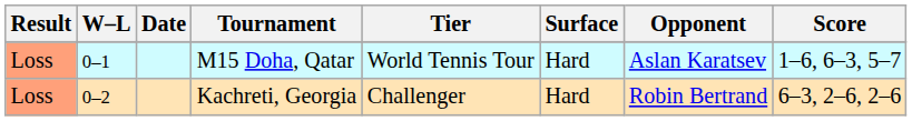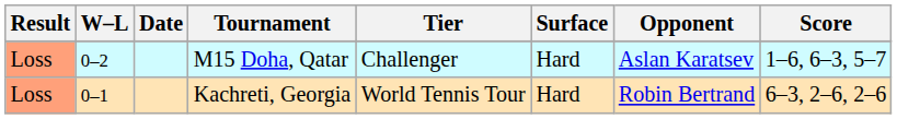 <table class=wikitable  style=font-size:80%>
 <tr>
 <th>Result</th>
 <th class="unsortable">W–L</th>
 <th>Date</th>
 <th>Tournament</th>
 <th>Tier</th>
 <th>Surface</th>
 <th>Opponent</th>
 <th class="unsortable">Score</th>
 </tr>
 <tr>
 </tr>
 <tr bgcolor=#cffcff>
 <td bgcolor=FFA07A>Loss</td>
-<td><small>0–1</small></td>
+<td><small>0–2</small></td>
 <td></td>
 <td>M15 <a href='#'>Doha</a>, Qatar</td>
-<td>World Tennis Tour</td>
+<td>Challenger</td>
 <td>Hard</td>
 <td> <a href='#'>Aslan Karatsev</a></td>
 <td>1–6, 6–3, 5–7</td>
 </tr>
 <tr bgcolor=moccasin>
 <td bgcolor=FFA07A>Loss</td>
-<td><small>0–2</small></td>
+<td><small>0–1</small></td>
 <td><a href='#'></a></td>
 <td>Kachreti, Georgia</td>
-<td>Challenger</td>
+<td>World Tennis Tour</td>
 <td>Hard</td>
 <td> <a href='#'>Robin Bertrand</a></td>
 <td>6–3, 2–6, 2–6</td>
 </tr>
 </table>
